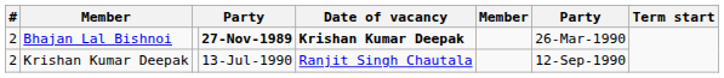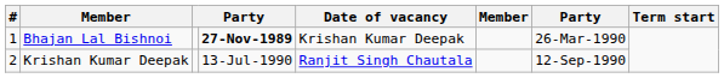 <table class="wikitable">
 <tr>
 <th>#</th>
 <th>Member</th>
 <th colspan="2">Party</th>
 <th>Date of vacancy</th>
 <th>Member</th>
 <th colspan="2">Party</th>
 <th>Term start</th>
 </tr>
 <tr>
-<td>2</td>
+<td>1</td>
 <td><a href='#'>Bhajan Lal Bishnoi</a></td>
 <td></td>
 <td><strong>27-Nov-1989</strong></td>
-<td><strong>Krishan Kumar Deepak</strong></td>
+<td>Krishan Kumar Deepak</td>
 <td></td>
 <td>26-Mar-1990</td>
 </tr>
 <tr>
 <td>2</td>
 <td>Krishan Kumar Deepak</td>
 <td></td>
 <td>13-Jul-1990</td>
 <td><a href='#'>Ranjit Singh Chautala</a></td>
 <td></td>
 <td>12-Sep-1990</td>
 </tr>
 </table>
